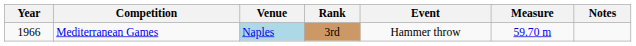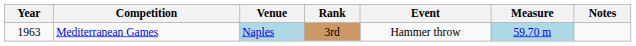 <table class="wikitable" width=55% style="font-size:100%; text-align:center;">
 <tr>
 <th>Year</th>
 <th>Competition</th>
 <th>Venue</th>
 <th>Rank</th>
 <th>Event</th>
 <th>Measure</th>
 <th>Notes</th>
 </tr>
 <tr>
-<td>1966</td>
+<td>1963</td>
 <td align=left><a href='#'>Mediterranean Games</a></td>
 <td align=left style="background: lightblue;"> <a href='#'>Naples</a></td>
 <td bgcolor=cc9966>3rd</td>
 <td>Hammer throw</td>
-<td><a href='#'>59.70 m</a></td>
+<td style="background: lightblue;"><a href='#'>59.70 m</a></td>
 <td></td>
 </tr>
 </table>
